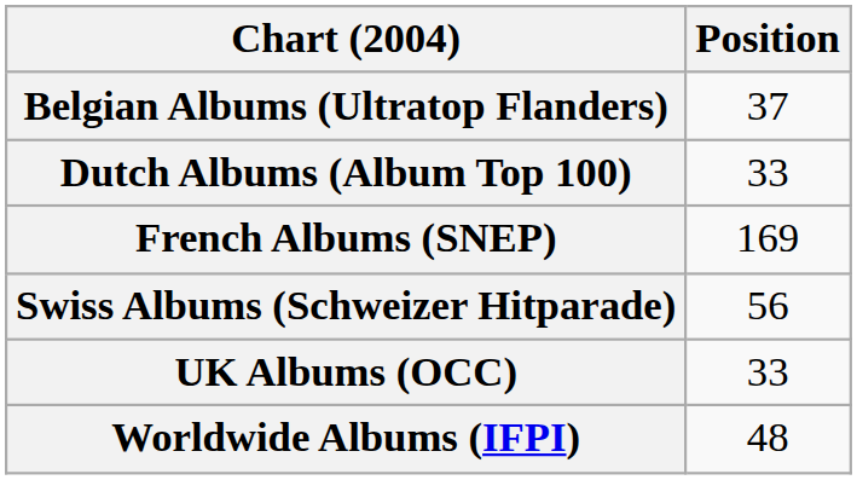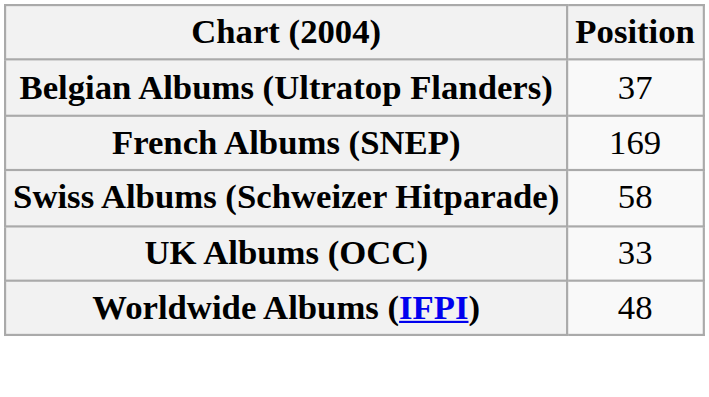 <table class="wikitable sortable plainrowheaders" style="text-align:center">
 <tr>
 <th scope="col">Chart (2004)</th>
 <th scope="col">Position</th>
 </tr>
 <tr>
 <th scope="row">Belgian Albums (Ultratop Flanders)</th>
 <td>37</td>
 </tr>
 <tr>
-<th scope="row">Dutch Albums (Album Top 100)</th>
-<td>33</td>
-</tr>
-<tr>
 <th scope="row">French Albums (SNEP)</th>
 <td>169</td>
 </tr>
 <tr>
 <th scope="row">Swiss Albums (Schweizer Hitparade)</th>
-<td>56</td>
+<td>58</td>
 </tr>
 <tr>
 <th scope="row">UK Albums (OCC)</th>
 <td>33</td>
 </tr>
 <tr>
 <th scope="row">Worldwide Albums (<a href='#'>IFPI</a>)</th>
 <td>48</td>
 </tr>
 </table>
